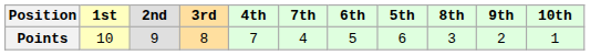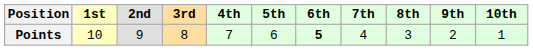 <table class="wikitable" style="font-size:85%; text-align:center">
 <tr>
 <th>Position</th>
 <td style="background:#ffffbf;"> <strong>1st</strong> </td>
 <td style="background:#dfdfdf;"> <strong>2nd</strong> </td>
 <td style="background:#ffdf9f;"> <strong>3rd</strong> </td>
 <td style="background:#dfffdf;"> <strong>4th</strong> </td>
+<td style="background:#dfffdf;"> <strong>5th</strong> </td>
+<td style="background:#dfffdf;"> <strong>6th</strong> </td>
 <td style="background:#dfffdf;"> <strong>7th</strong> </td>
-<td style="background:#dfffdf;"> <strong>6th</strong> </td>
-<td style="background:#dfffdf;"> <strong>5th</strong> </td>
 <td style="background:#dfffdf;"> <strong>8th</strong> </td>
 <td style="background:#dfffdf;"> <strong>9th</strong> </td>
 <td style="background:#dfffdf;"> <strong>10th</strong> </td>
 </tr>
 <tr>
 <th>Points</th>
 <td style="background:#ffffbf;">10</td>
 <td style="background:#dfdfdf;">9</td>
 <td style="background:#ffdf9f;">8</td>
 <td style="background:#dfffdf;">7</td>
+<td style="background:#dfffdf;">6</td>
+<td style="background:#dfffdf;"><strong>5</strong></td>
 <td style="background:#dfffdf;">4</td>
-<td style="background:#dfffdf;">5</td>
-<td style="background:#dfffdf;">6</td>
 <td style="background:#dfffdf;">3</td>
 <td style="background:#dfffdf;">2</td>
 <td style="background:#dfffdf;">1</td>
 </tr>
 </table>
